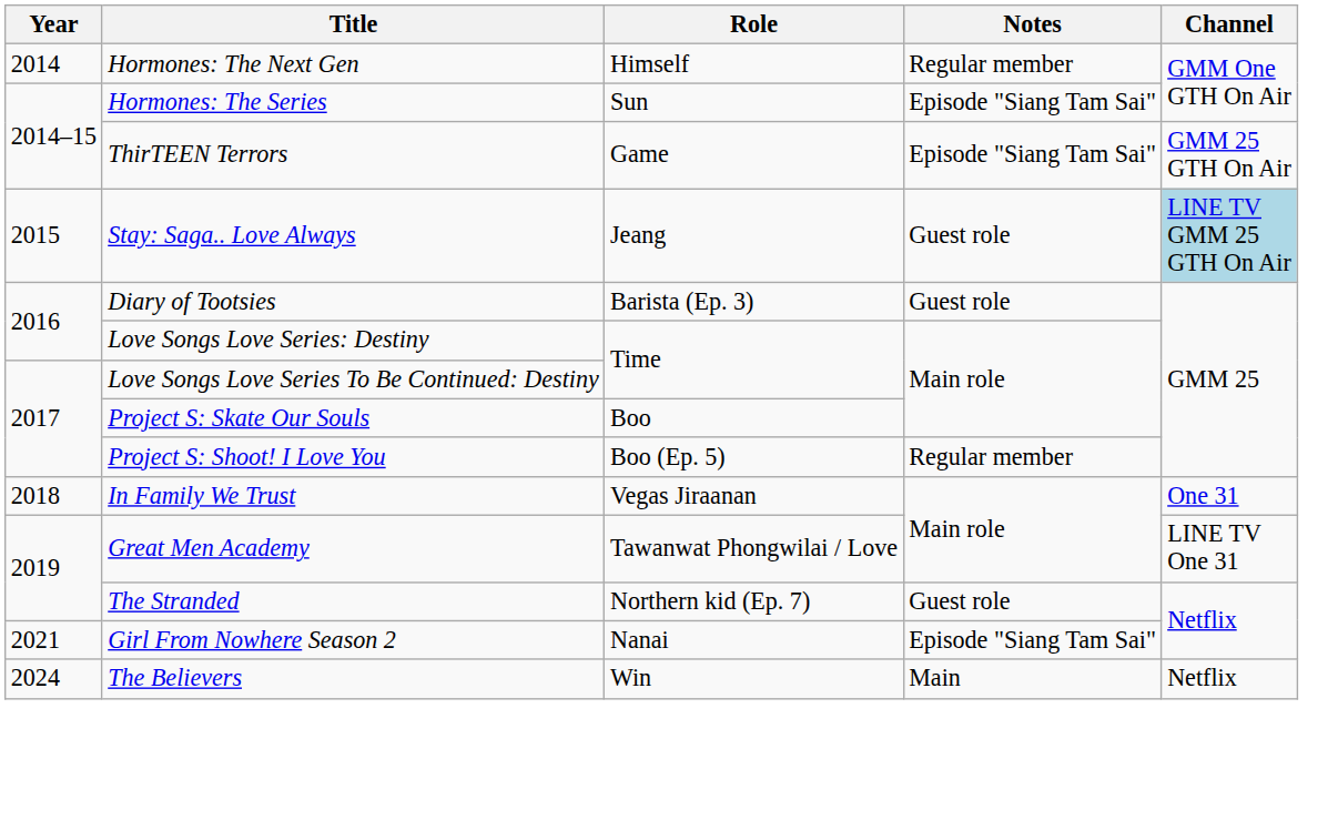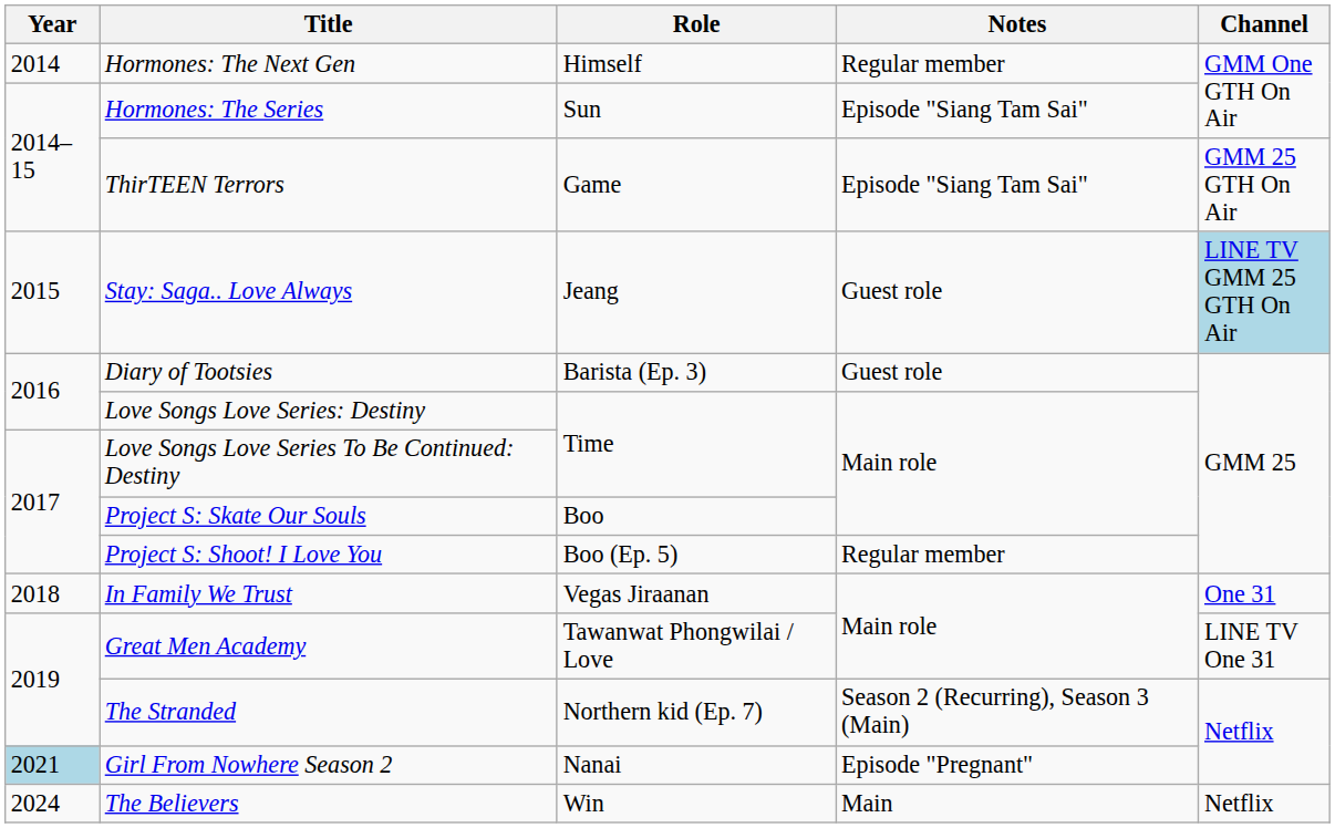 <table class="wikitable plainrowheaders sortable">
 <tr>
 <th>Year</th>
 <th>Title</th>
 <th>Role</th>
 <th>Notes</th>
 <th>Channel</th>
 </tr>
 <tr>
 <td>2014</td>
 <td><em>Hormones: The Next Gen</em></td>
 <td>Himself</td>
 <td>Regular member</td>
 <td rowspan="2"><a href='#'>GMM One</a><br>GTH On Air</td>
 </tr>
 <tr>
 <td rowspan="2">2014–15</td>
 <td><em><a href='#'>Hormones: The Series</a></em></td>
 <td>Sun</td>
 <td>Episode "Siang Tam Sai"</td>
 </tr>
 <tr>
 <td><em>ThirTEEN Terrors</em></td>
 <td>Game</td>
 <td>Episode "Siang Tam Sai"</td>
 <td><a href='#'>GMM 25</a><br>GTH On Air</td>
 </tr>
 <tr>
 <td>2015</td>
 <td><em><a href='#'>Stay: Saga.. Love Always</a></em></td>
 <td>Jeang</td>
 <td>Guest role</td>
 <td style="background: lightblue;"><a href='#'>LINE TV</a><br>GMM 25<br>GTH On Air</td>
 </tr>
 <tr>
 <td rowspan="2">2016</td>
 <td><em>Diary of Tootsies</em></td>
 <td>Barista (Ep. 3)</td>
 <td>Guest role</td>
 <td rowspan="5">GMM 25</td>
 </tr>
 <tr>
 <td><em>Love Songs Love Series: Destiny</em></td>
 <td rowspan="2">Time</td>
 <td rowspan="3">Main role</td>
 </tr>
 <tr>
 <td rowspan="3">2017</td>
 <td><em>Love Songs Love Series To Be Continued: Destiny</em></td>
 </tr>
 <tr>
 <td><em><a href='#'>Project S: Skate Our Souls</a></em></td>
 <td>Boo</td>
 </tr>
 <tr>
 <td><em><a href='#'>Project S: Shoot! I Love You</a></em></td>
 <td>Boo (Ep. 5)</td>
 <td>Regular member</td>
 </tr>
 <tr>
 <td>2018</td>
 <td><em><a href='#'>In Family We Trust</a></em></td>
 <td>Vegas Jiraanan</td>
 <td rowspan="2">Main role</td>
 <td><a href='#'>One 31</a></td>
 </tr>
 <tr>
 <td rowspan="2">2019</td>
 <td><em><a href='#'>Great Men Academy</a></em></td>
 <td>Tawanwat Phongwilai / Love</td>
 <td>LINE TV<br>One 31</td>
 </tr>
 <tr>
 <td><em><a href='#'>The Stranded</a></em></td>
 <td>Northern kid (Ep. 7)</td>
-<td>Guest role</td>
+<td>Season 2 (Recurring), Season 3 (Main)</td>
 <td rowspan="2"><a href='#'>Netflix</a></td>
 </tr>
 <tr>
-<td>2021</td>
+<td style="background: lightblue;">2021</td>
 <td><em><a href='#'>Girl From Nowhere</a> Season 2</em></td>
 <td>Nanai</td>
-<td>Episode "Siang Tam Sai"</td>
+<td>Episode "Pregnant"</td>
 </tr>
 <tr>
 <td>2024</td>
 <td><em><a href='#'> The Believers</a></em></td>
 <td>Win</td>
 <td>Main</td>
 <td>Netflix</td>
 </tr>
 </table>
